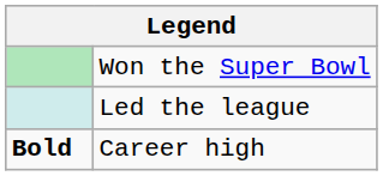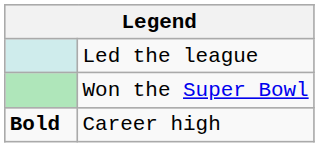 <table class="wikitable mw-collapsible mw-collapsed">
 <tr>
 <th colspan="2">Legend</th>
+</tr>
+<tr>
+<td style="background:#cfecec; width:3em;"></td>
+<td>Led the league</td>
 </tr>
 <tr>
 <td style="background:#afe6ba; width:3em;"></td>
 <td>Won the <a href='#'>Super Bowl</a></td>
 </tr>
 <tr>
-<td style="background:#cfecec; width:3em;"></td>
-<td>Led the league</td>
-</tr>
-<tr>
 <td><strong>Bold</strong></td>
 <td>Career high</td>
 </tr>
 </table>
